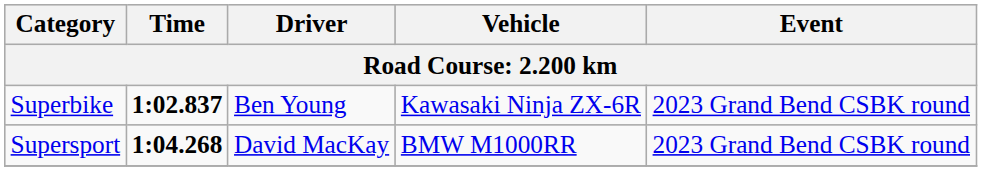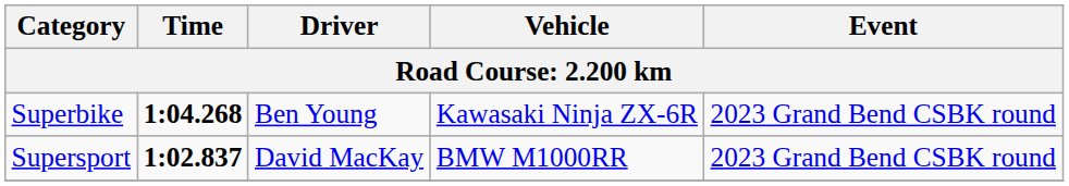 <table class="wikitable">
 <tr>
 <th>Category</th>
 <th>Time</th>
 <th>Driver</th>
 <th>Vehicle</th>
 <th>Event</th>
 </tr>
 <tr>
 <th colspan=5>Road Course: 2.200 km</th>
 </tr>
 <tr>
 <td><a href='#'>Superbike</a></td>
-<td><strong>1:02.837</strong></td>
+<td><strong>1:04.268</strong></td>
 <td><a href='#'>Ben Young</a></td>
 <td><a href='#'>Kawasaki Ninja ZX-6R</a></td>
 <td><a href='#'>2023 Grand Bend CSBK round</a></td>
 </tr>
 <tr>
 <td><a href='#'>Supersport</a></td>
-<td><strong>1:04.268</strong></td>
+<td><strong>1:02.837</strong></td>
 <td><a href='#'>David MacKay</a></td>
 <td><a href='#'>BMW M1000RR</a></td>
 <td><a href='#'>2023 Grand Bend CSBK round</a></td>
 </tr>
 <tr>
 </tr>
 </table>
